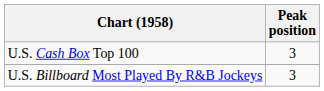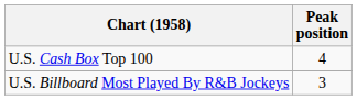 <table class="wikitable">
 <tr>
 <th>Chart (1958)</th>
 <th>Peak<br>position</th>
 </tr>
 <tr>
 <td>U.S. <a href='#'><em>Cash Box</em></a> Top 100</td>
-<td align="center">3</td>
+<td align="center">4</td>
 </tr>
 <tr>
 </tr>
 <tr>
 <td>U.S. <em>Billboard</em> <a href='#'>Most Played By R&B Jockeys</a></td>
 <td align="center">3</td>
 </tr>
 </table>
